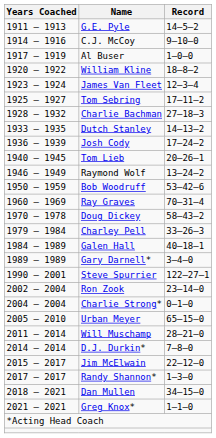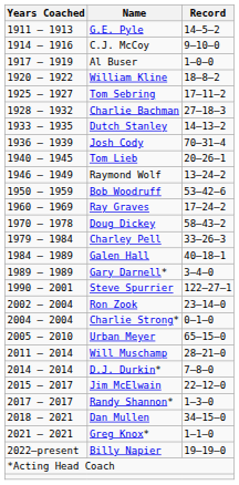 <table class="wikitable">
 <tr>
 <th>Years Coached</th>
 <th>Name</th>
 <th>Record</th>
 </tr>
 <tr>
 <td>1911 – 1913</td>
 <td><a href='#'>G.E. Pyle</a></td>
 <td>14–5–2</td>
 </tr>
 <tr>
 <td>1914 – 1916</td>
 <td>C.J. McCoy</td>
 <td>9–10–0</td>
 </tr>
 <tr>
 <td>1917 – 1919</td>
 <td>Al Buser</td>
 <td>1–0–0</td>
 </tr>
 <tr>
 <td>1920 – 1922</td>
 <td><a href='#'>William Kline</a></td>
 <td>18–8–2</td>
 </tr>
 <tr>
-<td>1923 – 1924</td>
-<td><a href='#'>James Van Fleet</a></td>
-<td>12–3–4</td>
-</tr>
-<tr>
 <td>1925 – 1927</td>
 <td><a href='#'>Tom Sebring</a></td>
 <td>17–11–2</td>
 </tr>
 <tr>
 <td>1928 – 1932</td>
 <td><a href='#'>Charlie Bachman</a></td>
 <td>27–18–3</td>
 </tr>
 <tr>
 <td>1933 – 1935</td>
 <td><a href='#'>Dutch Stanley</a></td>
 <td>14–13–2</td>
 </tr>
 <tr>
 <td>1936 – 1939</td>
 <td><a href='#'>Josh Cody</a></td>
-<td>17–24–2</td>
+<td>70–31–4</td>
 </tr>
 <tr>
 <td>1940 – 1945</td>
 <td><a href='#'>Tom Lieb</a></td>
 <td>20–26–1</td>
 </tr>
 <tr>
 <td>1946 – 1949</td>
 <td>Raymond Wolf</td>
 <td>13–24–2</td>
 </tr>
 <tr>
 <td>1950 – 1959</td>
 <td><a href='#'>Bob Woodruff</a></td>
 <td>53–42–6</td>
 </tr>
 <tr>
 <td>1960 – 1969</td>
 <td><a href='#'>Ray Graves</a></td>
-<td>70–31–4</td>
+<td>17–24–2</td>
 </tr>
 <tr>
 <td>1970 – 1978</td>
 <td><a href='#'>Doug Dickey</a></td>
 <td>58–43–2</td>
 </tr>
 <tr>
 <td>1979 – 1984</td>
 <td><a href='#'>Charley Pell</a></td>
 <td>33–26–3</td>
 </tr>
 <tr>
 <td>1984 – 1989</td>
 <td><a href='#'>Galen Hall</a></td>
 <td>40–18–1</td>
 </tr>
 <tr>
 <td>1989 – 1989</td>
 <td><a href='#'>Gary Darnell</a>*</td>
 <td>3–4–0</td>
 </tr>
 <tr>
 <td>1990 – 2001</td>
 <td><a href='#'>Steve Spurrier</a></td>
 <td>122–27–1</td>
 </tr>
 <tr>
 <td>2002 – 2004</td>
 <td><a href='#'>Ron Zook</a></td>
 <td>23–14–0</td>
 </tr>
 <tr>
 <td>2004 – 2004</td>
 <td><a href='#'>Charlie Strong</a>*</td>
 <td>0–1–0</td>
 </tr>
 <tr>
 <td>2005 – 2010</td>
 <td><a href='#'>Urban Meyer</a></td>
 <td>65–15–0</td>
 </tr>
 <tr>
 <td>2011 – 2014</td>
 <td><a href='#'>Will Muschamp</a></td>
 <td>28–21–0</td>
 </tr>
 <tr>
 <td>2014 – 2014</td>
 <td><a href='#'>D.J. Durkin</a>*</td>
 <td>7–8–0</td>
 </tr>
 <tr>
 <td>2015 – 2017</td>
 <td><a href='#'>Jim McElwain</a></td>
 <td>22–12–0</td>
 </tr>
 <tr>
 <td>2017 – 2017</td>
 <td><a href='#'>Randy Shannon</a>*</td>
 <td>1–3–0</td>
 </tr>
 <tr>
 <td>2018 – 2021</td>
 <td><a href='#'>Dan Mullen</a></td>
 <td>34–15–0</td>
 </tr>
 <tr>
 <td>2021 – 2021</td>
 <td><a href='#'>Greg Knox</a>*</td>
 <td>1–1–0</td>
 </tr>
 <tr>
+<td>2022–present</td>
+<td><a href='#'>Billy Napier</a></td>
+<td>19–19–0</td>
+</tr>
+<tr>
 <td colspan="3">*Acting Head Coach</td>
 </tr>
 <tr>
 <td colspan="3"></td>
 </tr>
 </table>
